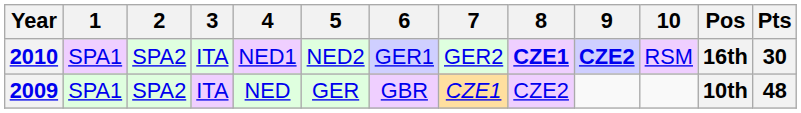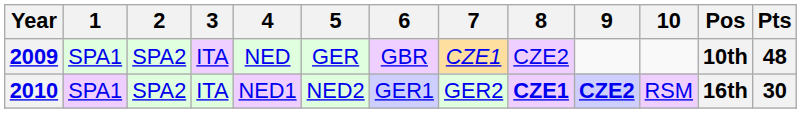 <table class="wikitable" style="text-align:center">
 <tr>
 <th>Year</th>
 <th>1</th>
 <th>2</th>
 <th>3</th>
 <th>4</th>
 <th>5</th>
 <th>6</th>
 <th>7</th>
 <th>8</th>
 <th>9</th>
 <th>10</th>
 <th>Pos</th>
 <th>Pts</th>
 </tr>
 <tr>
+<th><a href='#'>2009</a></th>
+<td style="background:#dfffdf;"><a href='#'>SPA1</a><br></td>
+<td style="background:#dfffdf;"><a href='#'>SPA2</a><br></td>
+<td style="background:#efcfff;"><a href='#'>ITA</a><br></td>
+<td style="background:#dfffdf;"><a href='#'>NED</a><br></td>
+<td style="background:#dfffdf;"><a href='#'>GER</a><br></td>
+<td style="background:#efcfff;"><a href='#'>GBR</a><br></td>
+<td style="background:#ffdf9f;"><em><a href='#'>CZE1</a></em><br></td>
+<td style="background:#efcfff;"><a href='#'>CZE2</a><br></td>
+<td></td>
+<td></td>
+<th>10th</th>
+<th>48</th>
+</tr>
+<tr>
 <th><a href='#'>2010</a></th>
 <td style="background:#efcfff;"><a href='#'>SPA1</a><br></td>
 <td style="background:#dfffdf;"><a href='#'>SPA2</a><br></td>
 <td style="background:#dfffdf;"><a href='#'>ITA</a><br></td>
 <td style="background:#efcfff;"><a href='#'>NED1</a><br></td>
 <td style="background:#dfffdf;"><a href='#'>NED2</a><br></td>
 <td style="background:#cfcfff;"><a href='#'>GER1</a><br></td>
 <td style="background:#dfffdf;"><a href='#'>GER2</a><br></td>
 <td style="background:#efcfff;"><strong><a href='#'>CZE1</a></strong><br></td>
 <td style="background:#cfcfff;"><strong><a href='#'>CZE2</a></strong><br></td>
 <td style="background:#efcfff;"><a href='#'>RSM</a><br></td>
 <th>16th</th>
 <th>30</th>
 </tr>
-<tr>
-<th><a href='#'>2009</a></th>
-<td style="background:#dfffdf;"><a href='#'>SPA1</a><br></td>
-<td style="background:#dfffdf;"><a href='#'>SPA2</a><br></td>
-<td style="background:#efcfff;"><a href='#'>ITA</a><br></td>
-<td style="background:#dfffdf;"><a href='#'>NED</a><br></td>
-<td style="background:#dfffdf;"><a href='#'>GER</a><br></td>
-<td style="background:#efcfff;"><a href='#'>GBR</a><br></td>
-<td style="background:#ffdf9f;"><em><a href='#'>CZE1</a></em><br></td>
-<td style="background:#efcfff;"><a href='#'>CZE2</a><br></td>
-<td></td>
-<td></td>
-<th>10th</th>
-<th>48</th>
-</tr>
 </table>
